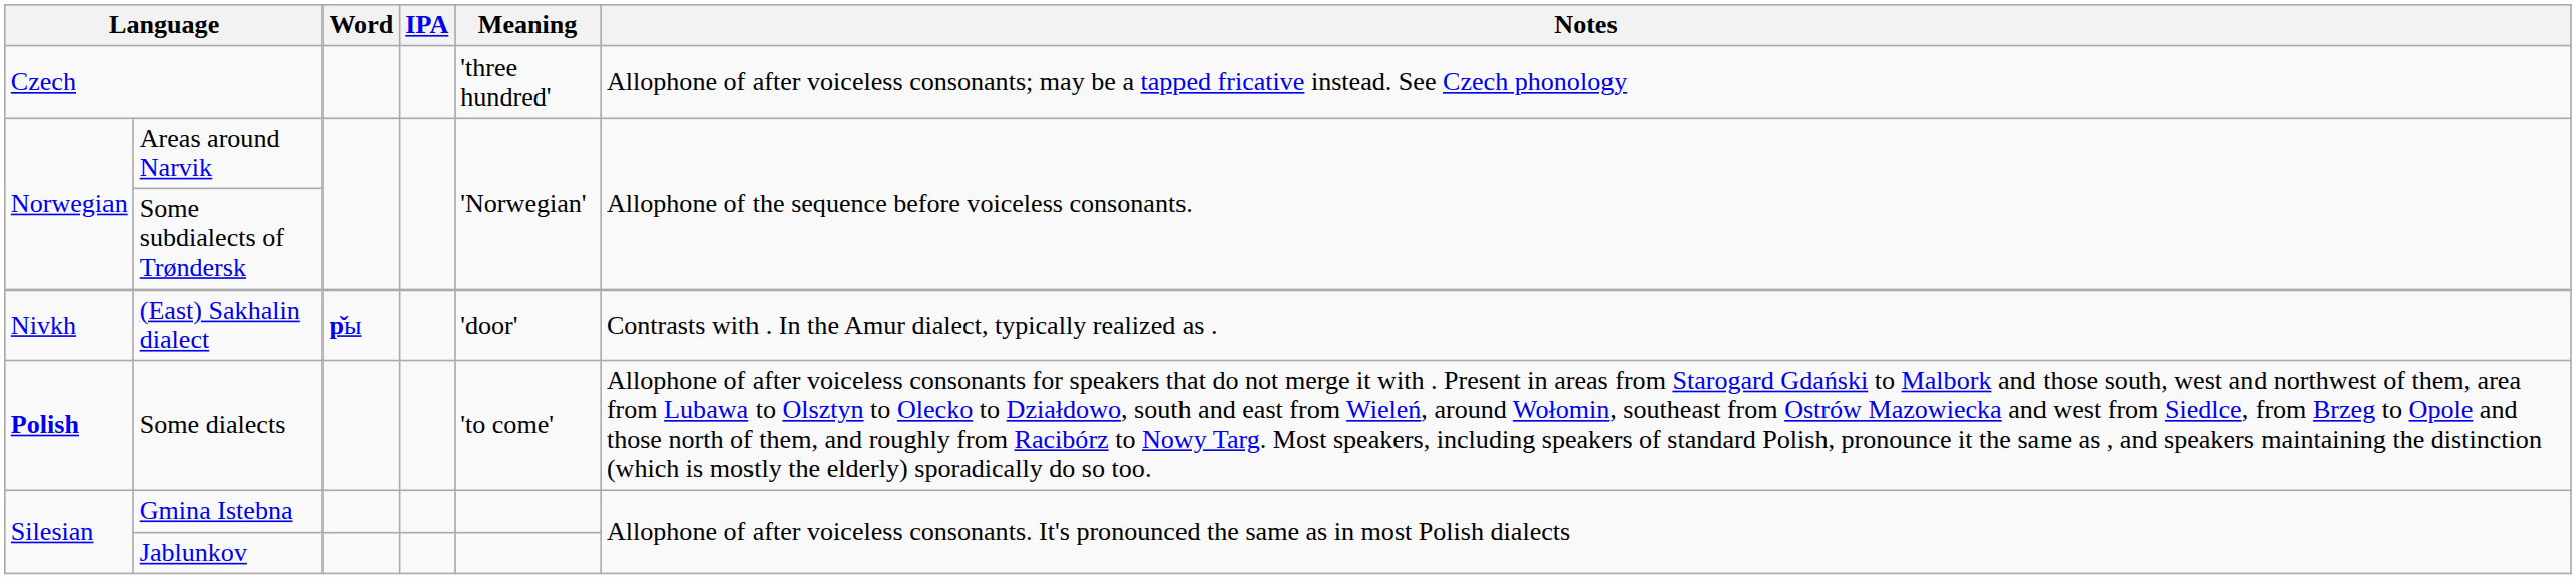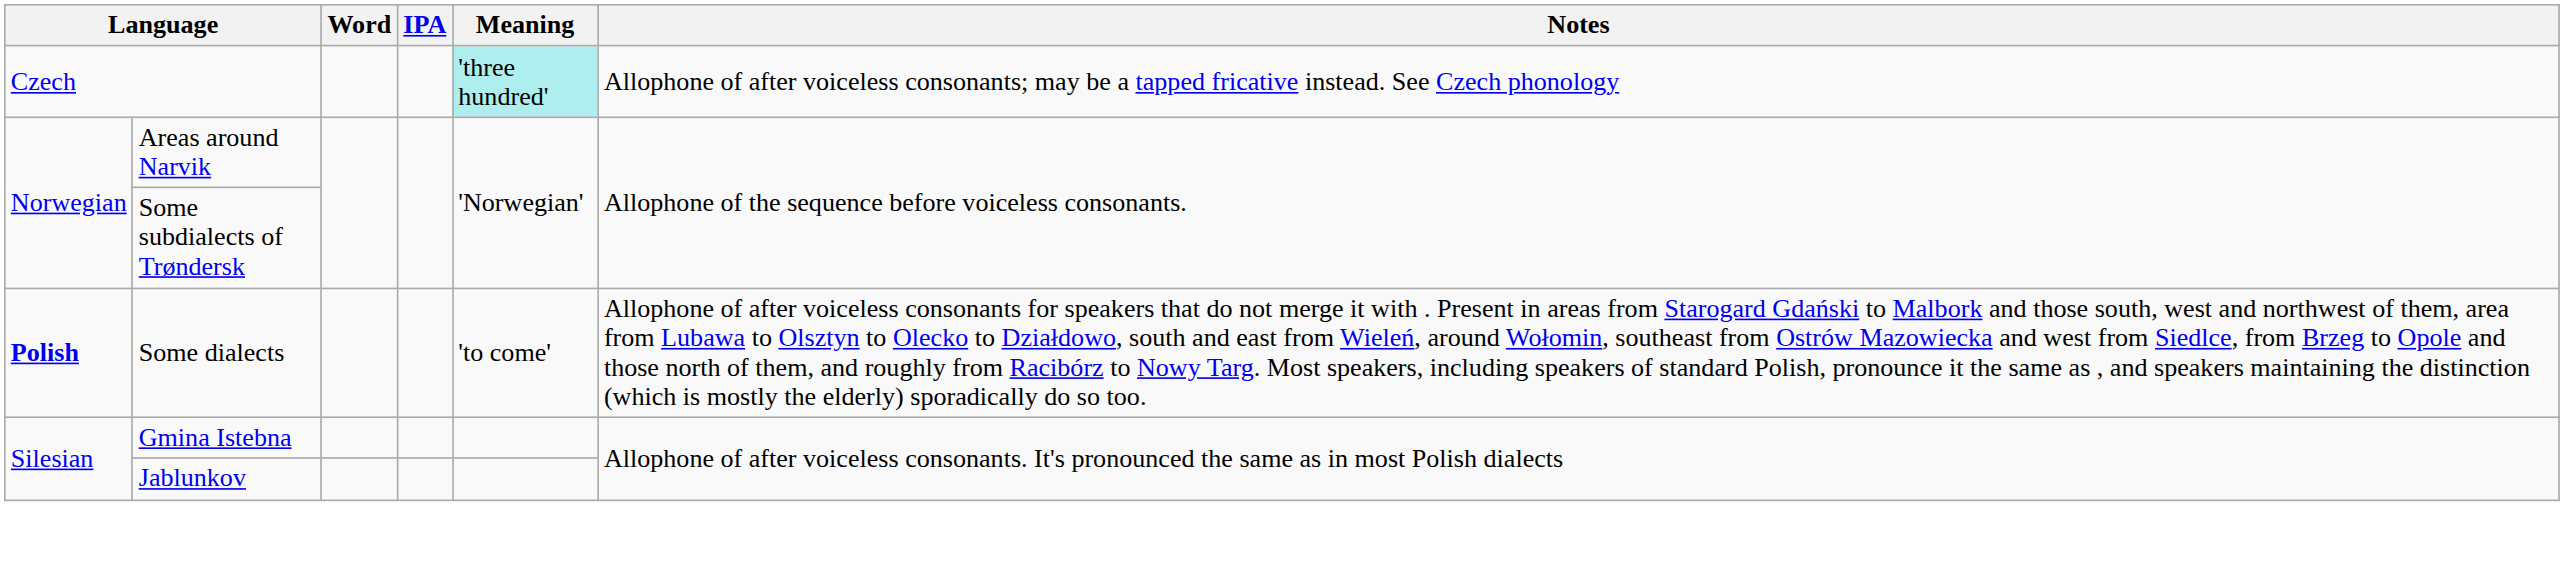 <table class="wikitable">
 <tr>
 <th colspan=2>Language</th>
 <th>Word</th>
 <th><a href='#'>IPA</a></th>
 <th>Meaning</th>
 <th>Notes</th>
 </tr>
 <tr>
 <td colspan=2><a href='#'>Czech</a></td>
 <td></td>
 <td></td>
-<td>'three hundred'</td>
+<td style="background: paleturquoise;">'three hundred'</td>
 <td>Allophone of  after voiceless consonants; may be a <a href='#'>tapped fricative</a> instead. See <a href='#'>Czech phonology</a></td>
 </tr>
 <tr>
 <td rowspan=2><a href='#'>Norwegian</a></td>
 <td>Areas around <a href='#'>Narvik</a></td>
 <td rowspan=2></td>
 <td rowspan=2></td>
 <td rowspan=2>'Norwegian'</td>
 <td rowspan=2>Allophone of the sequence  before voiceless consonants.</td>
 </tr>
 <tr>
 <td>Some subdialects of <a href='#'>Trøndersk</a></td>
-</tr>
-<tr>
-<td><a href='#'>Nivkh</a></td>
-<td><a href='#'>(East) Sakhalin dialect</a></td>
-<td><a href='#'><strong>р̌</strong>ы</a></td>
-<td></td>
-<td>'door'</td>
-<td>Contrasts with . In the Amur dialect, typically realized as .</td>
 </tr>
 <tr>
 <td><strong><a href='#'>Polish</a></strong></td>
 <td>Some dialects</td>
 <td></td>
 <td></td>
 <td>'to come'</td>
 <td>Allophone of  after voiceless consonants for speakers that do not merge it with . Present in areas from <a href='#'>Starogard Gdański</a> to <a href='#'>Malbork</a> and those south, west and northwest of them, area from <a href='#'>Lubawa</a> to <a href='#'>Olsztyn</a> to <a href='#'>Olecko</a> to <a href='#'>Działdowo</a>, south and east from <a href='#'>Wieleń</a>, around <a href='#'>Wołomin</a>, southeast from <a href='#'>Ostrów Mazowiecka</a> and west from <a href='#'>Siedlce</a>, from <a href='#'>Brzeg</a> to <a href='#'>Opole</a> and those north of them, and roughly from <a href='#'>Racibórz</a> to <a href='#'>Nowy Targ</a>. Most speakers, including speakers of standard Polish, pronounce it the same as , and speakers maintaining the distinction (which is mostly the elderly) sporadically do so too.</td>
 </tr>
 <tr>
 <td rowspan=2><a href='#'>Silesian</a></td>
 <td><a href='#'>Gmina Istebna</a></td>
 <td></td>
 <td></td>
 <td></td>
 <td rowspan=2>Allophone of  after voiceless consonants. It's pronounced the same as  in most Polish dialects</td>
 </tr>
 <tr>
 <td><a href='#'>Jablunkov</a></td>
 <td></td>
 <td></td>
 <td></td>
 </tr>
 </table>
